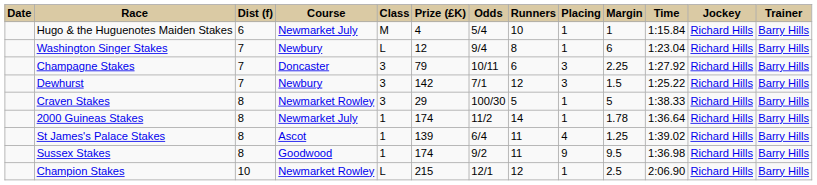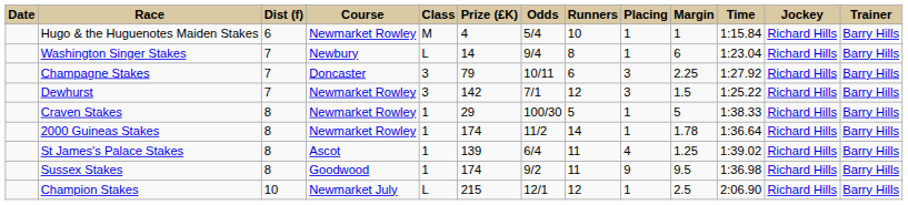 <table class = "wikitable sortable" | border="1" cellpadding="1" style="text-align:centre; margin-left:1em; float:centre; border-collapse: collapse; font-size:85%">
 <tr style="background:#dacaa4; text-align:center;">
 <th style="background:#dacaa4;">Date</th>
 <th style="background:#dacaa4;">Race</th>
 <th style="background:#dacaa4;">Dist (f)</th>
 <th style="background:#dacaa4;">Course</th>
 <th style="background:#dacaa4;">Class</th>
 <th style="background:#dacaa4;">Prize (£K)</th>
 <th style="background:#dacaa4;">Odds</th>
 <th style="background:#dacaa4;">Runners</th>
 <th style="background:#dacaa4;">Placing</th>
 <th style="background:#dacaa4;">Margin</th>
 <th style="background:#dacaa4;">Time</th>
 <th style="background:#dacaa4;">Jockey</th>
 <th style="background:#dacaa4;">Trainer</th>
 </tr>
 <tr>
 <td></td>
 <td>Hugo & the Huguenotes Maiden Stakes</td>
 <td>6</td>
-<td><a href='#'>Newmarket July</a></td>
+<td><a href='#'>Newmarket Rowley</a></td>
 <td>M</td>
 <td>4</td>
 <td>5/4</td>
 <td>10</td>
 <td>1</td>
 <td>1</td>
 <td>1:15.84</td>
 <td><a href='#'>Richard Hills</a></td>
 <td><a href='#'>Barry Hills</a></td>
 </tr>
 <tr>
 <td></td>
 <td><a href='#'>Washington Singer Stakes</a></td>
 <td>7</td>
 <td><a href='#'>Newbury</a></td>
 <td>L</td>
-<td>12</td>
+<td>14</td>
 <td>9/4</td>
 <td>8</td>
 <td>1</td>
 <td>6</td>
 <td>1:23.04</td>
 <td><a href='#'>Richard Hills</a></td>
 <td><a href='#'>Barry Hills</a></td>
 </tr>
 <tr>
 <td></td>
 <td><a href='#'>Champagne Stakes</a></td>
 <td>7</td>
 <td><a href='#'>Doncaster</a></td>
 <td>3</td>
 <td>79</td>
 <td>10/11</td>
 <td>6</td>
 <td>3</td>
 <td>2.25</td>
 <td>1:27.92</td>
 <td><a href='#'>Richard Hills</a></td>
 <td><a href='#'>Barry Hills</a></td>
 </tr>
 <tr>
 <td></td>
 <td><a href='#'>Dewhurst</a></td>
 <td>7</td>
-<td><a href='#'>Newbury</a></td>
+<td><a href='#'>Newmarket Rowley</a></td>
 <td>3</td>
 <td>142</td>
 <td>7/1</td>
 <td>12</td>
 <td>3</td>
 <td>1.5</td>
 <td>1:25.22</td>
 <td><a href='#'>Richard Hills</a></td>
 <td><a href='#'>Barry Hills</a></td>
 </tr>
 <tr>
 <td></td>
 <td><a href='#'>Craven Stakes</a></td>
 <td>8</td>
 <td><a href='#'>Newmarket Rowley</a></td>
-<td>3</td>
+<td>1</td>
 <td>29</td>
 <td>100/30</td>
 <td>5</td>
 <td>1</td>
 <td>5</td>
 <td>1:38.33</td>
 <td><a href='#'>Richard Hills</a></td>
 <td><a href='#'>Barry Hills</a></td>
 </tr>
 <tr>
 <td></td>
 <td><a href='#'>2000 Guineas Stakes</a></td>
 <td>8</td>
-<td><a href='#'>Newmarket July</a></td>
+<td><a href='#'>Newmarket Rowley</a></td>
 <td>1</td>
 <td>174</td>
 <td>11/2</td>
 <td>14</td>
 <td>1</td>
 <td>1.78</td>
 <td>1:36.64</td>
 <td><a href='#'>Richard Hills</a></td>
 <td><a href='#'>Barry Hills</a></td>
 </tr>
 <tr>
 <td></td>
 <td><a href='#'>St James's Palace Stakes</a></td>
 <td>8</td>
 <td><a href='#'>Ascot</a></td>
 <td>1</td>
 <td>139</td>
 <td>6/4</td>
 <td>11</td>
 <td>4</td>
 <td>1.25</td>
 <td>1:39.02</td>
 <td><a href='#'>Richard Hills</a></td>
 <td><a href='#'>Barry Hills</a></td>
 </tr>
 <tr>
 <td></td>
 <td><a href='#'>Sussex Stakes</a></td>
 <td>8</td>
 <td><a href='#'>Goodwood</a></td>
 <td>1</td>
 <td>174</td>
 <td>9/2</td>
 <td>11</td>
 <td>9</td>
 <td>9.5</td>
 <td>1:36.98</td>
 <td><a href='#'>Richard Hills</a></td>
 <td><a href='#'>Barry Hills</a></td>
 </tr>
 <tr>
 <td></td>
 <td><a href='#'>Champion Stakes</a></td>
 <td>10</td>
-<td><a href='#'>Newmarket Rowley</a></td>
+<td><a href='#'>Newmarket July</a></td>
 <td>L</td>
 <td>215</td>
 <td>12/1</td>
 <td>12</td>
 <td>1</td>
 <td>2.5</td>
 <td>2:06.90</td>
 <td><a href='#'>Richard Hills</a></td>
 <td><a href='#'>Barry Hills</a></td>
 </tr>
 </table>
